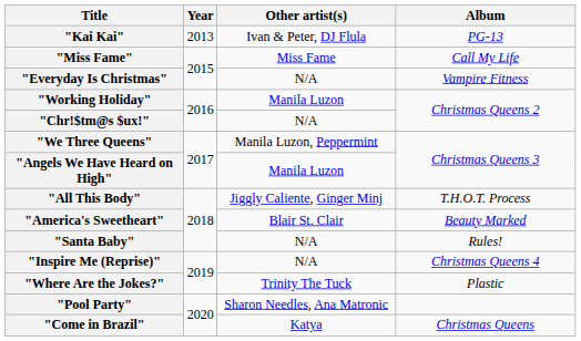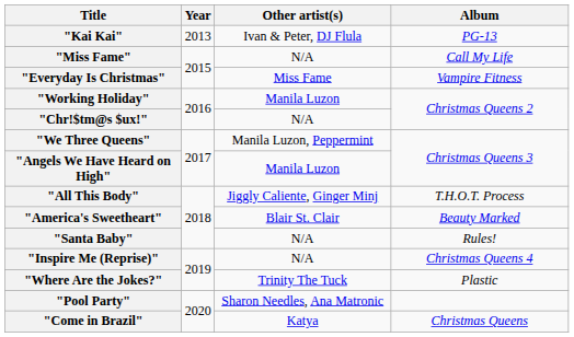 <table class="wikitable plainrowheaders" style="text-align:center;">
 <tr>
 <th scope="col" style="width:13em;">Title</th>
 <th scope="col">Year</th>
 <th scope="col" style="width:13em;">Other artist(s)</th>
 <th scope="col" style="width:13em;">Album</th>
 </tr>
 <tr>
 <th scope="row">"Kai Kai"</th>
 <td>2013</td>
 <td>Ivan & Peter, <a href='#'>DJ Flula</a></td>
 <td><em><a href='#'>PG-13</a></em></td>
 </tr>
 <tr>
 <th scope="row">"Miss Fame"</th>
 <td rowspan="2">2015</td>
-<td><a href='#'>Miss Fame</a></td>
+<td>N/A</td>
 <td><em><a href='#'>Call My Life</a></em></td>
 </tr>
 <tr>
 <th scope="row">"Everyday Is Christmas"</th>
-<td>N/A</td>
+<td><a href='#'>Miss Fame</a></td>
 <td><em><a href='#'>Vampire Fitness</a></em></td>
 </tr>
 <tr>
 <th scope="row">"Working Holiday"</th>
 <td rowspan="2">2016</td>
 <td><a href='#'>Manila Luzon</a></td>
 <td rowspan="2"><em><a href='#'>Christmas Queens 2</a></em></td>
 </tr>
 <tr>
 <th scope="row">"Chr!$tm@s $ux!"</th>
 <td>N/A</td>
 </tr>
 <tr>
 <th scope="row">"We Three Queens"</th>
 <td rowspan="2">2017</td>
 <td>Manila Luzon, <a href='#'>Peppermint</a></td>
 <td rowspan="2"><em><a href='#'>Christmas Queens 3</a></em></td>
 </tr>
 <tr>
 <th scope="row">"Angels We Have Heard on High"</th>
 <td><a href='#'>Manila Luzon</a></td>
 </tr>
 <tr>
 <th scope="row">"All This Body"</th>
 <td rowspan="3">2018</td>
 <td><a href='#'>Jiggly Caliente</a>, <a href='#'>Ginger Minj</a></td>
 <td><em>T.H.O.T. Process</em></td>
 </tr>
 <tr>
 <th scope="row">"America's Sweetheart"</th>
 <td><a href='#'>Blair St. Clair</a></td>
 <td><em><a href='#'>Beauty Marked</a></em></td>
 </tr>
 <tr>
 <th scope="row">"Santa Baby"</th>
 <td>N/A</td>
 <td><em>Rules!</em></td>
 </tr>
 <tr>
 <th Scope="row">"Inspire Me (Reprise)"</th>
 <td rowspan="2">2019</td>
 <td>N/A</td>
 <td><em><a href='#'>Christmas Queens 4</a></em></td>
 </tr>
 <tr>
 <th Scope="row">"Where Are the Jokes?"</th>
 <td><a href='#'>Trinity The Tuck</a></td>
 <td><em>Plastic</em></td>
 </tr>
 <tr>
 <th Scope="row">"Pool Party"</th>
 <td rowspan="2">2020</td>
 <td><a href='#'>Sharon Needles</a>, <a href='#'>Ana Matronic</a></td>
 <td></td>
 </tr>
 <tr>
 <th Scope="row">"Come in Brazil"</th>
 <td><a href='#'>Katya</a></td>
 <td><em><a href='#'>Christmas Queens</a></em></td>
 </tr>
 </table>
